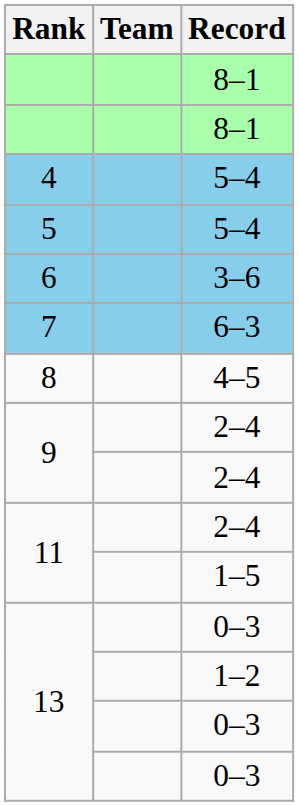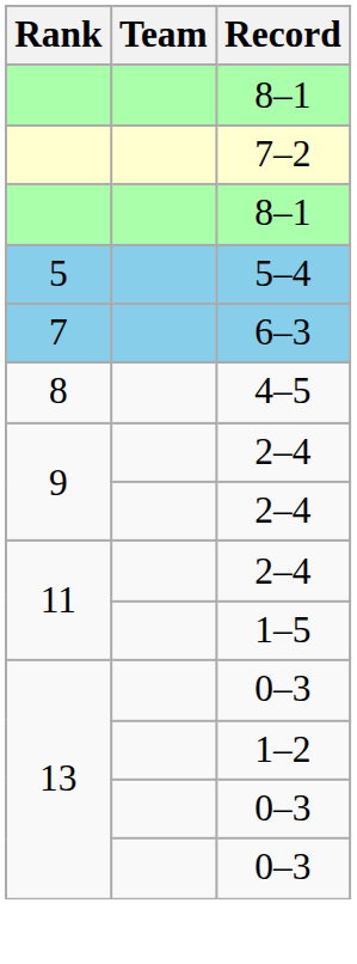 <table class="wikitable">
 <tr>
 <th>Rank</th>
 <th>Team</th>
 <th>Record</th>
 </tr>
 <tr bgcolor="#aaffaa">
 <td align=center></td>
 <td></td>
 <td align=center>8–1</td>
 </tr>
+<tr bgcolor="#ffffd0">
+<td align=center></td>
+<td></td>
+<td align=center>7–2</td>
+</tr>
 <tr bgcolor="#aaffaa">
 <td align=center></td>
 <td></td>
 <td align=center>8–1</td>
 </tr>
 <tr bgcolor="skyblue">
-<td align=center>4</td>
-<td></td>
-<td align=center>5–4</td>
-</tr>
-<tr bgcolor="skyblue">
 <td align=center>5</td>
 <td></td>
 <td align=center>5–4</td>
-</tr>
-<tr bgcolor="skyblue">
-<td align=center>6</td>
-<td></td>
-<td align=center>3–6</td>
 </tr>
 <tr bgcolor="skyblue">
 <td align=center>7</td>
 <td></td>
 <td align=center>6–3</td>
 </tr>
 <tr>
 <td align=center>8</td>
 <td></td>
 <td align=center>4–5</td>
 </tr>
 <tr>
 <td align=center rowspan=2>9</td>
 <td></td>
 <td align=center>2–4</td>
 </tr>
 <tr>
 <td></td>
 <td align=center>2–4</td>
 </tr>
 <tr>
 <td align=center rowspan=2>11</td>
 <td></td>
 <td align=center>2–4</td>
 </tr>
 <tr>
 <td></td>
 <td align=center>1–5</td>
 </tr>
 <tr>
 <td align=center rowspan=4>13</td>
 <td></td>
 <td align=center>0–3</td>
 </tr>
 <tr>
 <td></td>
 <td align=center>1–2</td>
 </tr>
 <tr>
 <td></td>
 <td align=center>0–3</td>
 </tr>
 <tr>
 <td></td>
 <td align=center>0–3</td>
 </tr>
 </table>
